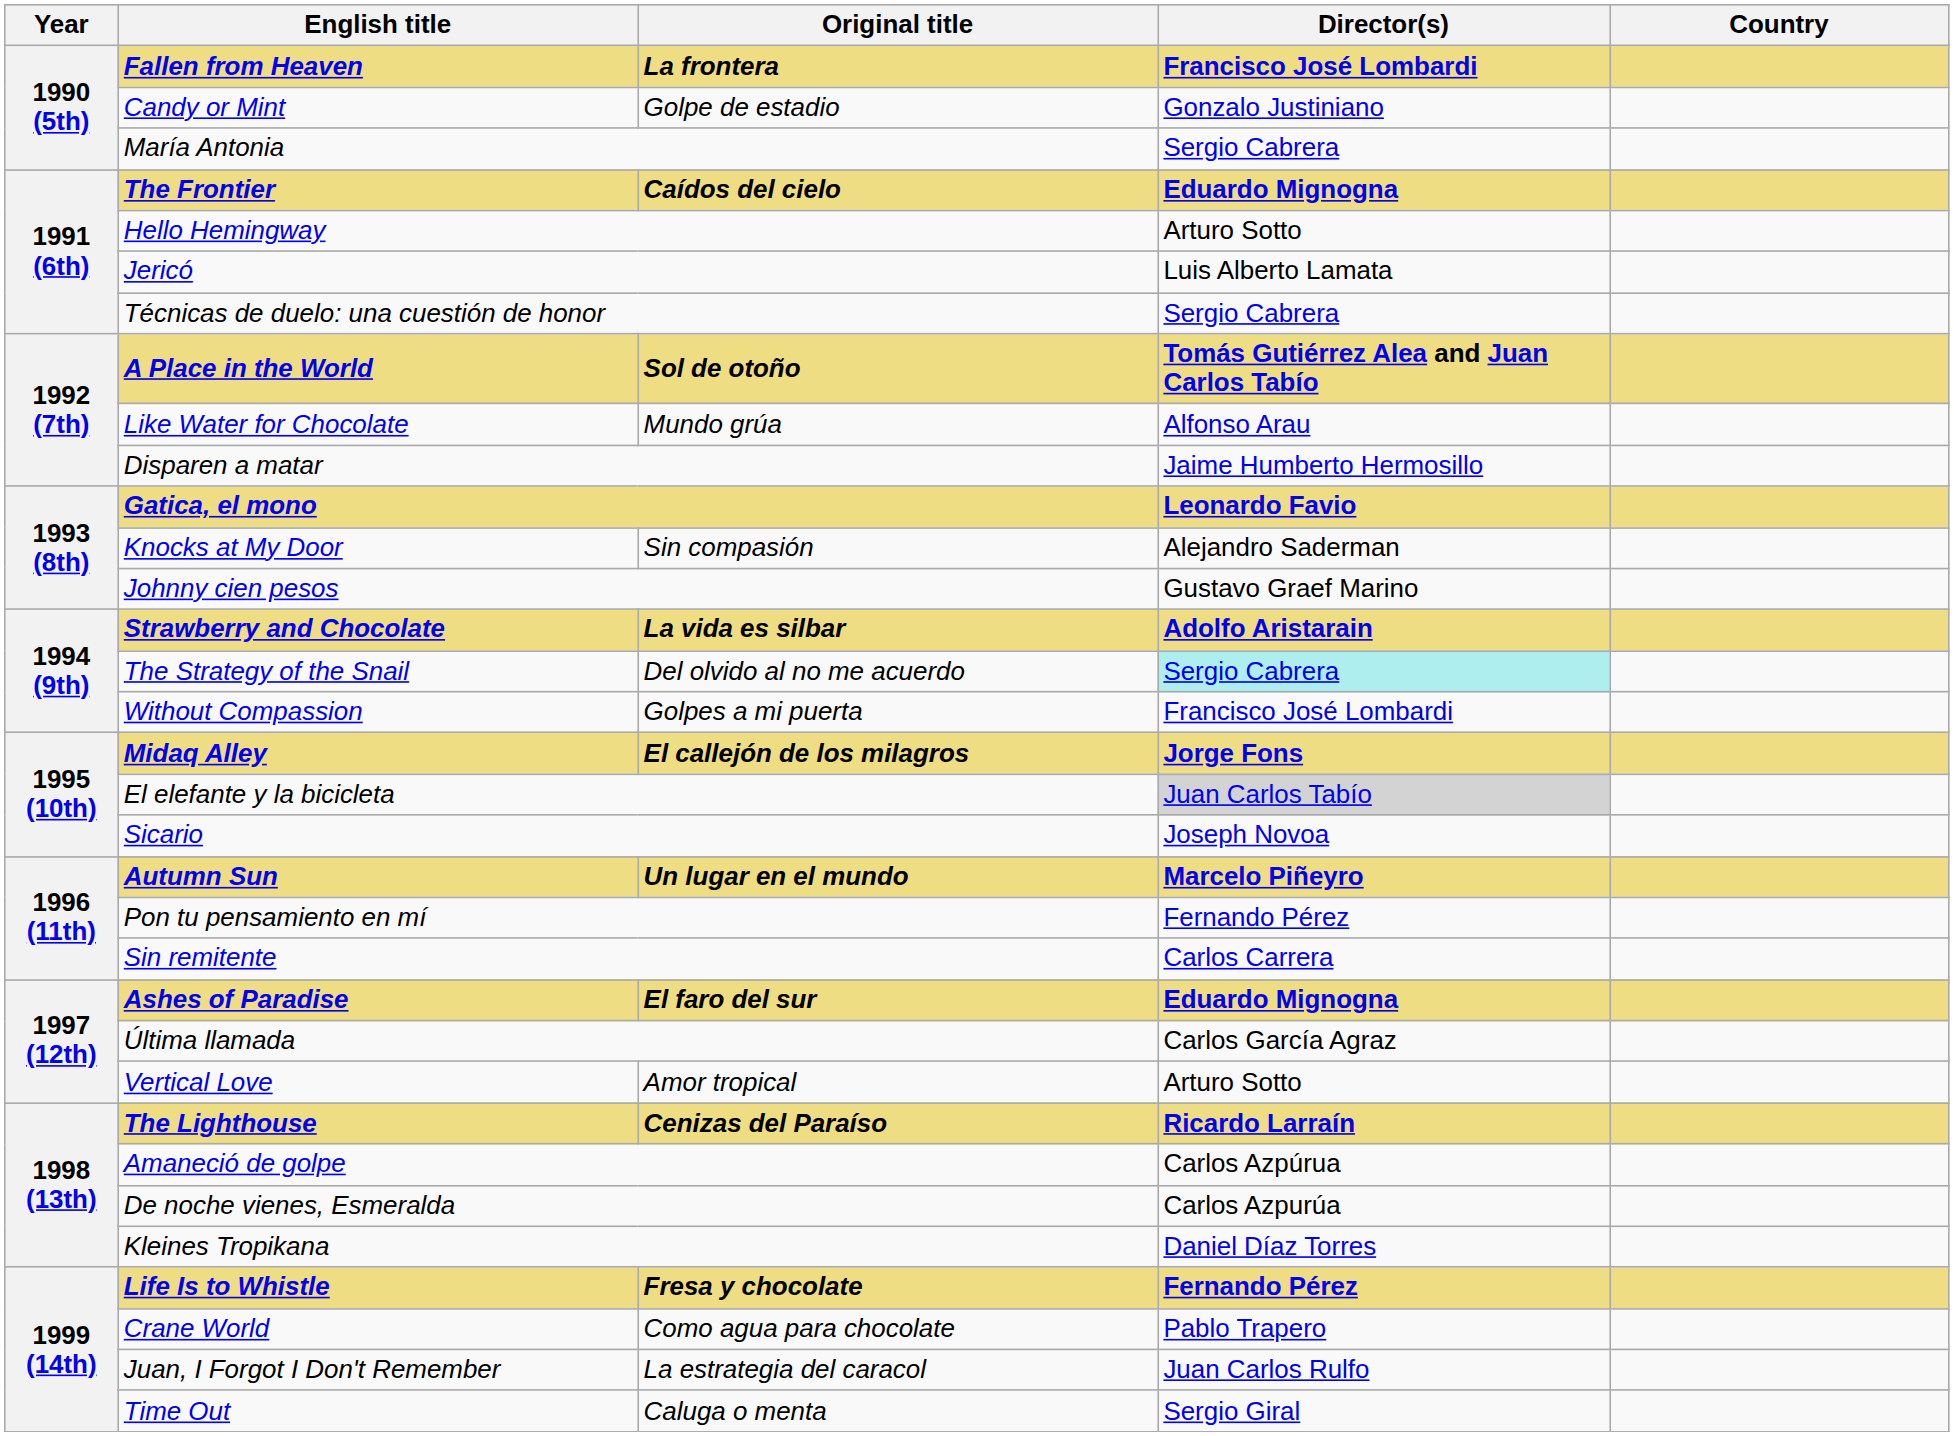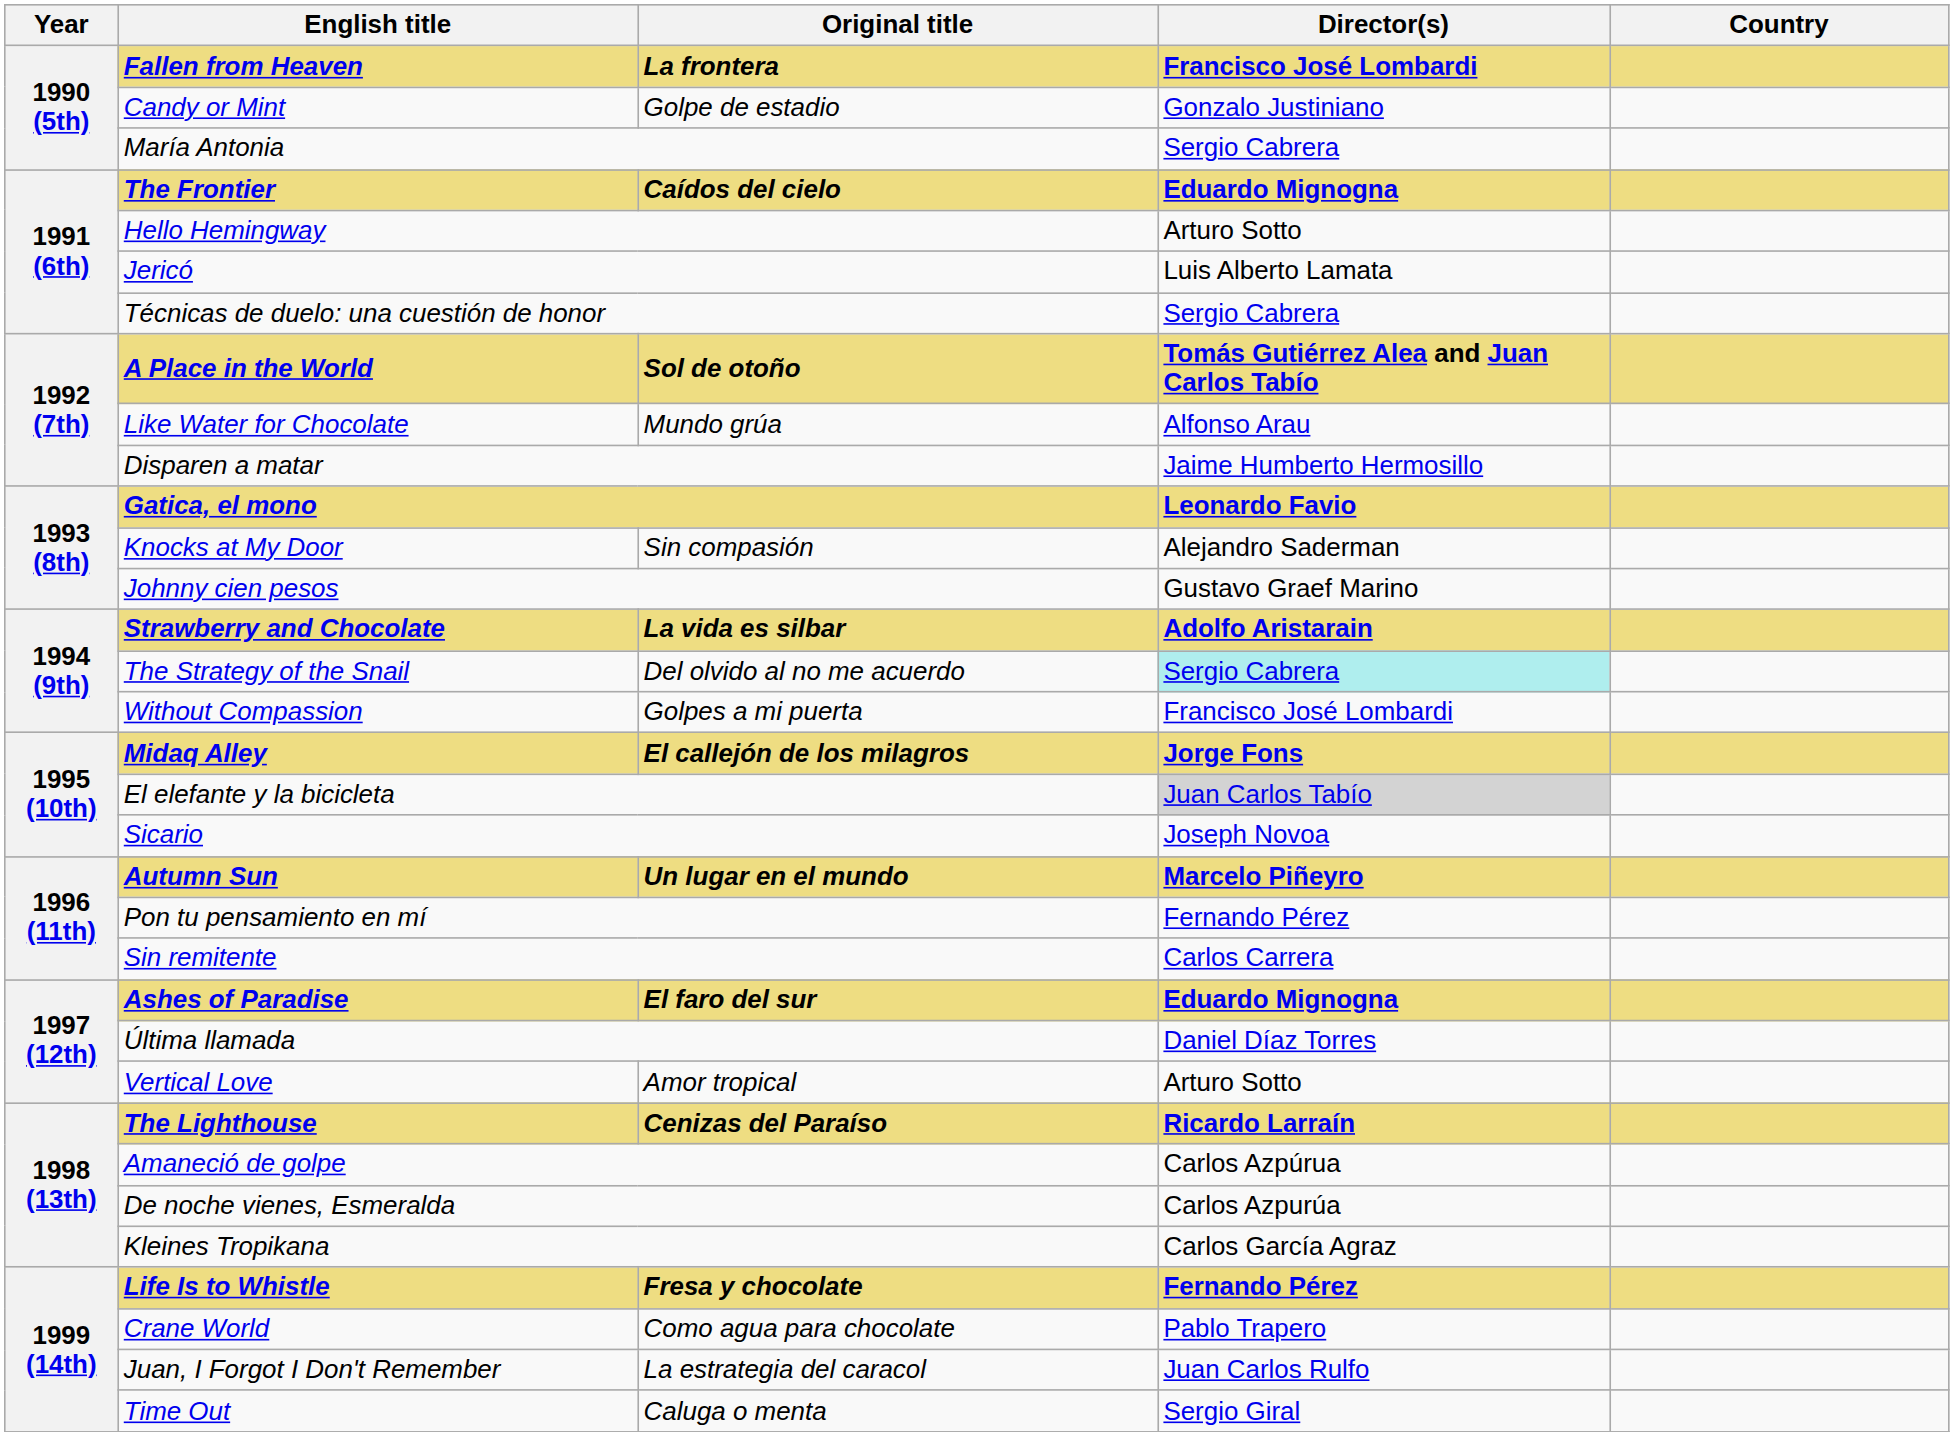 <table class="wikitable" style="width:95%" border="2" cellpadding="4">
 <tr>
 <th scope="col" style="width:5%;">Year</th>
 <th scope="col" style="width:23%;">English title</th>
 <th scope="col" style="width:23%;">Original title</th>
 <th scope="col" style="width:20%;">Director(s)</th>
 <th scope="col" style="width:15%;">Country</th>
 </tr>
 <tr>
 <th rowspan="3" style="text-align:center;">1990<br><a href='#'>(5th)</a></th>
 <td style="background:#eedd82;"><strong><em><a href='#'>Fallen from Heaven</a></em></strong></td>
 <td style="background:#eedd82;"><strong><em>La frontera</em></strong></td>
 <td style="background:#eedd82;"><strong><a href='#'>Francisco José Lombardi</a></strong></td>
 <td style="background:#eedd82;"><strong></strong></td>
 </tr>
 <tr>
 <td><em><a href='#'>Candy or Mint</a></em></td>
 <td><em>Golpe de estadio</em></td>
 <td><a href='#'>Gonzalo Justiniano</a></td>
 <td></td>
 </tr>
 <tr>
 <td colspan="2"><em>María Antonia</em></td>
 <td><a href='#'>Sergio Cabrera</a></td>
 <td></td>
 </tr>
 <tr>
 <th rowspan="4" style="text-align:center;">1991<br><a href='#'>(6th)</a></th>
 <td style="background:#eedd82;"><strong><em><a href='#'>The Frontier</a></em></strong></td>
 <td style="background:#eedd82;"><strong><em>Caídos del cielo</em></strong></td>
 <td style="background:#eedd82;"><strong><a href='#'>Eduardo Mignogna</a></strong></td>
 <td style="background:#eedd82;"><strong></strong></td>
 </tr>
 <tr>
 <td colspan="2"><em><a href='#'>Hello Hemingway</a></em></td>
 <td>Arturo Sotto</td>
 <td></td>
 </tr>
 <tr>
 <td colspan="2"><em><a href='#'>Jericó</a></em></td>
 <td>Luis Alberto Lamata</td>
 <td></td>
 </tr>
 <tr>
 <td colspan="2"><em>Técnicas de duelo: una cuestión de honor</em></td>
 <td><a href='#'>Sergio Cabrera</a></td>
 <td></td>
 </tr>
 <tr>
 <th rowspan="3" style="text-align:center;">1992<br><a href='#'>(7th)</a></th>
 <td style="background:#eedd82;"><strong><em><a href='#'>A Place in the World</a></em></strong></td>
 <td style="background:#eedd82;"><strong><em>Sol de otoño</em></strong></td>
 <td style="background:#eedd82;"><strong><a href='#'>Tomás Gutiérrez Alea</a> and <a href='#'>Juan Carlos Tabío</a></strong></td>
 <td style="background:#eedd82;"><strong></strong></td>
 </tr>
 <tr>
 <td><em><a href='#'>Like Water for Chocolate</a></em></td>
 <td><em>Mundo grúa</em></td>
 <td><a href='#'>Alfonso Arau</a></td>
 <td></td>
 </tr>
 <tr>
 <td colspan="2"><em>Disparen a matar</em></td>
 <td><a href='#'>Jaime Humberto Hermosillo</a></td>
 <td></td>
 </tr>
 <tr>
 <th rowspan="3" style="text-align:center;">1993<br><a href='#'>(8th)</a></th>
 <td colspan="2" style="background:#eedd82;"><strong><em><a href='#'>Gatica, el mono</a></em></strong></td>
 <td style="background:#eedd82;"><strong><a href='#'>Leonardo Favio</a></strong></td>
 <td style="background:#eedd82;"><strong></strong></td>
 </tr>
 <tr>
 <td><em><a href='#'>Knocks at My Door</a></em></td>
 <td><em>Sin compasión</em></td>
 <td>Alejandro Saderman</td>
 <td></td>
 </tr>
 <tr>
 <td colspan="2"><em><a href='#'>Johnny cien pesos</a></em></td>
 <td>Gustavo Graef Marino</td>
 <td></td>
 </tr>
 <tr>
 <th rowspan="3" style="text-align:center;">1994<br><a href='#'>(9th)</a></th>
 <td style="background:#eedd82;"><strong><em><a href='#'>Strawberry and Chocolate</a></em></strong></td>
 <td style="background:#eedd82;"><strong><em>La vida es silbar</em></strong></td>
 <td style="background:#eedd82;"><strong><a href='#'>Adolfo Aristarain</a></strong></td>
 <td style="background:#eedd82;"><strong></strong></td>
 </tr>
 <tr>
 <td><em><a href='#'>The Strategy of the Snail</a></em></td>
 <td><em>Del olvido al no me acuerdo</em></td>
 <td style="background: paleturquoise;"><a href='#'>Sergio Cabrera</a></td>
 <td></td>
 </tr>
 <tr>
 <td><em><a href='#'>Without Compassion</a></em></td>
 <td><em>Golpes a mi puerta</em></td>
 <td><a href='#'>Francisco José Lombardi</a></td>
 <td></td>
 </tr>
 <tr>
 <th rowspan="3" style="text-align:center;">1995<br><a href='#'>(10th)</a></th>
 <td style="background:#eedd82;"><strong><em><a href='#'>Midaq Alley</a></em></strong></td>
 <td style="background:#eedd82;"><strong><em>El callejón de los milagros</em></strong></td>
 <td style="background:#eedd82;"><strong><a href='#'>Jorge Fons</a></strong></td>
 <td style="background:#eedd82;"><strong></strong></td>
 </tr>
 <tr>
 <td colspan="2"><em>El elefante y la bicicleta</em></td>
 <td style="background: lightgrey;"><a href='#'>Juan Carlos Tabío</a></td>
 <td></td>
 </tr>
 <tr>
 <td colspan="2"><em><a href='#'>Sicario</a></em></td>
 <td><a href='#'>Joseph Novoa</a></td>
 <td></td>
 </tr>
 <tr>
 <th rowspan="3" style="text-align:center;">1996<br><a href='#'>(11th)</a></th>
 <td style="background:#eedd82;"><strong><em><a href='#'>Autumn Sun</a></em></strong></td>
 <td style="background:#eedd82;"><strong><em>Un lugar en el mundo</em></strong></td>
 <td style="background:#eedd82;"><strong><a href='#'>Marcelo Piñeyro</a></strong></td>
 <td style="background:#eedd82;"><strong></strong></td>
 </tr>
 <tr>
 <td colspan="2"><em>Pon tu pensamiento en mí</em></td>
 <td><a href='#'>Fernando Pérez</a></td>
 <td></td>
 </tr>
 <tr>
 <td colspan="2"><em><a href='#'>Sin remitente</a></em></td>
 <td><a href='#'>Carlos Carrera</a></td>
 <td></td>
 </tr>
 <tr>
 <th rowspan="3" style="text-align:center;">1997<br><a href='#'>(12th)</a></th>
 <td style="background:#eedd82;"><strong><em><a href='#'>Ashes of Paradise</a></em></strong></td>
 <td style="background:#eedd82;"><strong><em>El faro del sur</em></strong></td>
 <td style="background:#eedd82;"><strong><a href='#'>Eduardo Mignogna</a></strong></td>
 <td style="background:#eedd82;"><strong></strong></td>
 </tr>
 <tr>
 <td colspan="2"><em>Última llamada</em></td>
-<td>Carlos García Agraz</td>
+<td><a href='#'>Daniel Díaz Torres</a></td>
 <td></td>
 </tr>
 <tr>
 <td><em><a href='#'>Vertical Love</a></em></td>
 <td><em>Amor tropical</em></td>
 <td>Arturo Sotto</td>
 <td></td>
 </tr>
 <tr>
 <th rowspan="4" style="text-align:center;">1998<br><a href='#'>(13th)</a></th>
 <td style="background:#eedd82;"><strong><em><a href='#'>The Lighthouse</a></em></strong></td>
 <td style="background:#eedd82;"><strong><em>Cenizas del Paraíso</em></strong></td>
 <td style="background:#eedd82;"><strong><a href='#'>Ricardo Larraín</a></strong></td>
 <td style="background:#eedd82;"><strong></strong></td>
 </tr>
 <tr>
 <td colspan="2"><em><a href='#'>Amaneció de golpe</a></em></td>
 <td>Carlos Azpúrua</td>
 <td></td>
 </tr>
 <tr>
 <td colspan="2"><em>De noche vienes, Esmeralda</em></td>
 <td>Carlos Azpurúa</td>
 <td></td>
 </tr>
 <tr>
 <td colspan="2"><em>Kleines Tropikana</em></td>
-<td><a href='#'>Daniel Díaz Torres</a></td>
+<td>Carlos García Agraz</td>
 <td></td>
 </tr>
 <tr>
 <th rowspan="4" style="text-align:center;">1999<br><a href='#'>(14th)</a></th>
 <td style="background:#eedd82;"><strong><em><a href='#'>Life Is to Whistle</a></em></strong></td>
 <td style="background:#eedd82;"><strong><em>Fresa y chocolate</em></strong></td>
 <td style="background:#eedd82;"><strong><a href='#'>Fernando Pérez</a></strong></td>
 <td style="background:#eedd82;"><strong></strong></td>
 </tr>
 <tr>
 <td><em><a href='#'>Crane World</a></em></td>
 <td><em>Como agua para chocolate</em></td>
 <td><a href='#'>Pablo Trapero</a></td>
 <td></td>
 </tr>
 <tr>
 <td><em>Juan, I Forgot I Don't Remember</em></td>
 <td><em>La estrategia del caracol</em></td>
 <td><a href='#'>Juan Carlos Rulfo</a></td>
 <td></td>
 </tr>
 <tr>
 <td><em><a href='#'>Time Out</a></em></td>
 <td><em>Caluga o menta</em></td>
 <td><a href='#'>Sergio Giral</a></td>
 <td></td>
 </tr>
 <tr>
 </tr>
 </table>
